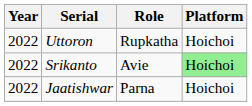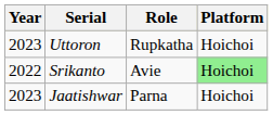 <table class="wikitable">
 <tr style="background:#ff9; text-align:center;">
 <th scope="col">Year</th>
 <th scope="col">Serial</th>
 <th scope="col">Role</th>
 <th scope="col">Platform</th>
 </tr>
 <tr>
-<td>2022</td>
+<td>2023</td>
 <td><em>Uttoron</em></td>
 <td>Rupkatha</td>
 <td>Hoichoi</td>
 </tr>
 <tr>
 <td>2022</td>
 <td><em>Srikanto</em></td>
 <td>Avie</td>
 <td style="background: lightgreen;">Hoichoi</td>
 </tr>
 <tr>
-<td>2022</td>
+<td>2023</td>
 <td><em>Jaatishwar</em></td>
 <td>Parna</td>
 <td>Hoichoi</td>
 </tr>
 </table>
